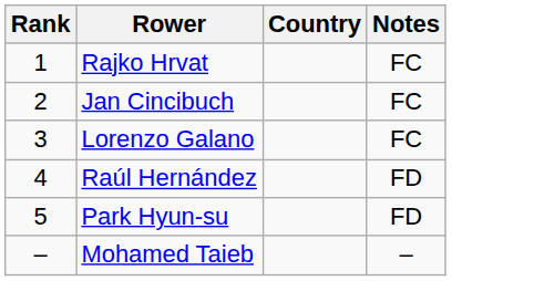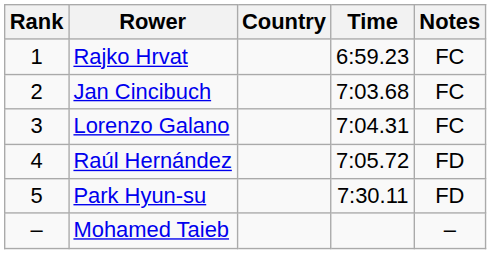 <table class="wikitable" style="text-align:center">
 <tr>
 <th>Rank</th>
 <th>Rower</th>
 <th>Country</th>
+<th>Time</th>
 <th>Notes</th>
 </tr>
 <tr>
 <td>1</td>
 <td align="left"><a href='#'>Rajko Hrvat</a></td>
 <td align="left"></td>
+<td>6:59.23</td>
 <td>FC</td>
 </tr>
 <tr>
 <td>2</td>
 <td align="left"><a href='#'>Jan Cincibuch</a></td>
 <td align="left"></td>
+<td>7:03.68</td>
 <td>FC</td>
 </tr>
 <tr>
 <td>3</td>
 <td align="left"><a href='#'>Lorenzo Galano</a></td>
 <td align="left"></td>
+<td>7:04.31</td>
 <td>FC</td>
 </tr>
 <tr>
 <td>4</td>
 <td align="left"><a href='#'>Raúl Hernández</a></td>
 <td align="left"></td>
+<td>7:05.72</td>
 <td>FD</td>
 </tr>
 <tr>
 <td>5</td>
 <td align="left"><a href='#'>Park Hyun-su</a></td>
 <td align="left"></td>
+<td>7:30.11</td>
 <td>FD</td>
 </tr>
 <tr>
 <td>–</td>
 <td align="left"><a href='#'>Mohamed Taieb</a></td>
 <td align="left"></td>
+<td></td>
 <td>–</td>
 </tr>
 </table>
